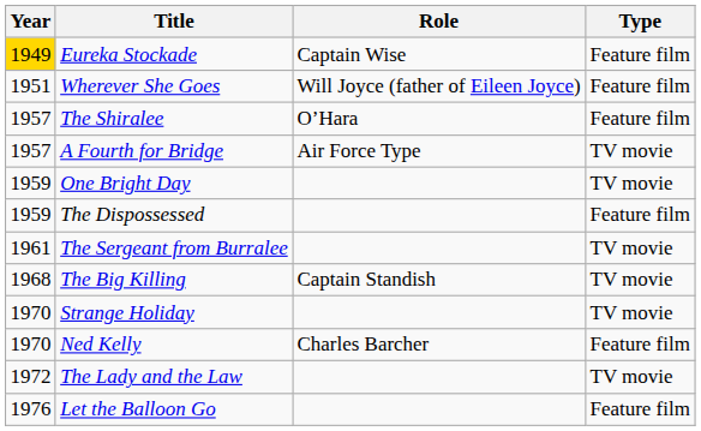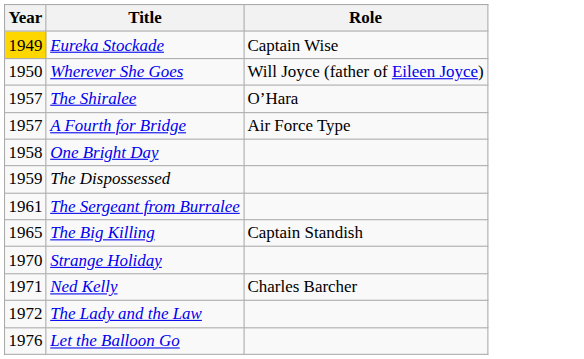 <table class="wikitable">
 <tr>
 <th>Year</th>
 <th>Title</th>
 <th>Role</th>
-<th>Type</th>
 </tr>
 <tr>
 <td style="background: gold;">1949</td>
 <td><em><a href='#'>Eureka Stockade</a></em></td>
 <td>Captain Wise</td>
-<td>Feature film</td>
 </tr>
 <tr>
-<td>1951</td>
+<td>1950</td>
 <td><em><a href='#'>Wherever She Goes</a></em></td>
 <td>Will Joyce (father of <a href='#'>Eileen Joyce</a>)</td>
-<td>Feature film</td>
 </tr>
 <tr>
 <td>1957</td>
 <td><em><a href='#'>The Shiralee</a></em></td>
 <td>O’Hara</td>
-<td>Feature film</td>
 </tr>
 <tr>
 <td>1957</td>
 <td><em><a href='#'>A Fourth for Bridge</a></em></td>
 <td>Air Force Type</td>
-<td>TV movie</td>
 </tr>
 <tr>
-<td>1959</td>
+<td>1958</td>
 <td><em><a href='#'>One Bright Day</a></em></td>
 <td></td>
-<td>TV movie</td>
 </tr>
 <tr>
 <td>1959</td>
 <td><em>The Dispossessed</em></td>
 <td></td>
-<td>Feature film</td>
 </tr>
 <tr>
 <td>1961</td>
 <td><em><a href='#'>The Sergeant from Burralee</a></em></td>
 <td></td>
-<td>TV movie</td>
 </tr>
 <tr>
-<td>1968</td>
+<td>1965</td>
 <td><em><a href='#'>The Big Killing</a></em></td>
 <td>Captain Standish</td>
-<td>TV movie</td>
 </tr>
 <tr>
 <td>1970</td>
 <td><em><a href='#'>Strange Holiday</a></em></td>
 <td></td>
-<td>TV movie</td>
 </tr>
 <tr>
-<td>1970</td>
+<td>1971</td>
 <td><em><a href='#'>Ned Kelly</a></em></td>
 <td>Charles Barcher</td>
-<td>Feature film</td>
 </tr>
 <tr>
 <td>1972</td>
 <td><em><a href='#'>The Lady and the Law</a></em></td>
 <td></td>
-<td>TV movie</td>
 </tr>
 <tr>
 <td>1976</td>
 <td><em><a href='#'>Let the Balloon Go</a></em></td>
 <td></td>
-<td>Feature film</td>
 </tr>
 </table>
